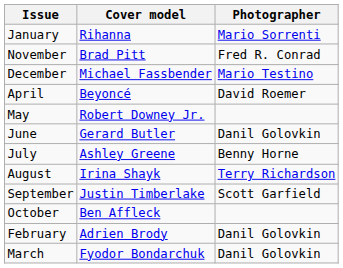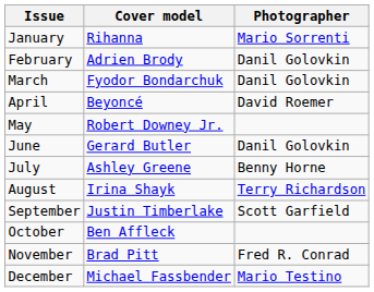 <table class="sortable wikitable">
 <tr>
 <th>Issue</th>
 <th>Cover model</th>
 <th>Photographer</th>
 </tr>
 <tr>
 <td>January</td>
 <td><a href='#'>Rihanna</a></td>
 <td><a href='#'>Mario Sorrenti</a></td>
 </tr>
 <tr>
-<td>November</td>
-<td><a href='#'>Brad Pitt</a></td>
-<td>Fred R. Conrad</td>
+<td>February</td>
+<td><a href='#'>Adrien Brody</a></td>
+<td>Danil Golovkin</td>
 </tr>
 <tr>
-<td>December</td>
-<td><a href='#'>Michael Fassbender</a></td>
-<td><a href='#'>Mario Testino</a></td>
+<td>March</td>
+<td><a href='#'>Fyodor Bondarchuk</a></td>
+<td>Danil Golovkin</td>
 </tr>
 <tr>
 <td>April</td>
 <td><a href='#'>Beyoncé</a></td>
 <td>David Roemer</td>
 </tr>
 <tr>
 <td>May</td>
 <td><a href='#'>Robert Downey Jr.</a></td>
 <td></td>
 </tr>
 <tr>
 <td>June</td>
 <td><a href='#'>Gerard Butler</a></td>
 <td>Danil Golovkin</td>
 </tr>
 <tr>
 <td>July</td>
 <td><a href='#'>Ashley Greene</a></td>
 <td>Benny Horne</td>
 </tr>
 <tr>
 <td>August</td>
 <td><a href='#'>Irina Shayk</a></td>
 <td><a href='#'>Terry Richardson</a></td>
 </tr>
 <tr>
 <td>September</td>
 <td><a href='#'>Justin Timberlake</a></td>
 <td>Scott Garfield</td>
 </tr>
 <tr>
 <td>October</td>
 <td><a href='#'>Ben Affleck</a></td>
 <td></td>
 </tr>
 <tr>
-<td>February</td>
-<td><a href='#'>Adrien Brody</a></td>
-<td>Danil Golovkin</td>
+<td>November</td>
+<td><a href='#'>Brad Pitt</a></td>
+<td>Fred R. Conrad</td>
 </tr>
 <tr>
-<td>March</td>
-<td><a href='#'>Fyodor Bondarchuk</a></td>
-<td>Danil Golovkin</td>
+<td>December</td>
+<td><a href='#'>Michael Fassbender</a></td>
+<td><a href='#'>Mario Testino</a></td>
 </tr>
 </table>
